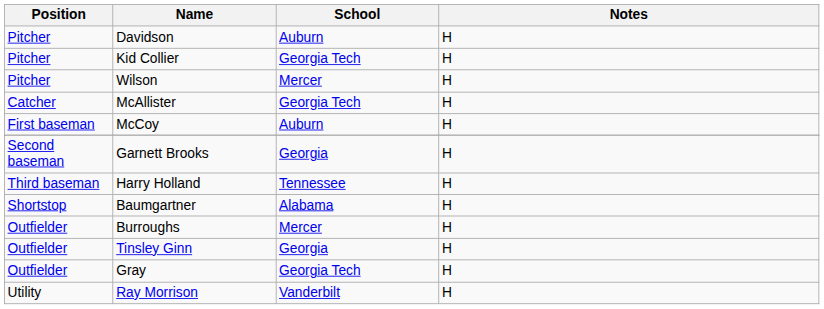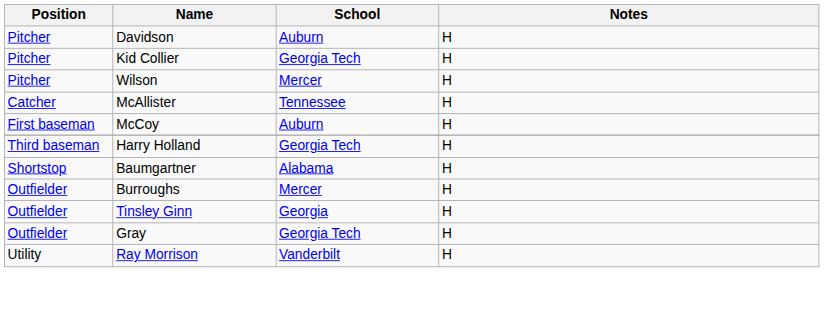 <table class="wikitable sortable" style="width:75%;">
 <tr>
 <th width=10%>Position</th>
 <th width=15%>Name</th>
 <th width=15%>School</th>
 <th width=35% class="unsortable">Notes</th>
 </tr>
 <tr>
 <td><a href='#'>Pitcher</a></td>
 <td>Davidson</td>
 <td><a href='#'>Auburn</a></td>
 <td>H</td>
 </tr>
 <tr>
 <td><a href='#'>Pitcher</a></td>
 <td>Kid Collier</td>
 <td><a href='#'>Georgia Tech</a></td>
 <td>H</td>
 </tr>
 <tr>
 <td><a href='#'>Pitcher</a></td>
 <td>Wilson</td>
 <td><a href='#'>Mercer</a></td>
 <td>H</td>
 </tr>
 <tr>
 <td><a href='#'>Catcher</a></td>
 <td>McAllister</td>
-<td><a href='#'>Georgia Tech</a></td>
+<td><a href='#'>Tennessee</a></td>
 <td>H</td>
 </tr>
 <tr>
 <td><a href='#'>First baseman</a></td>
 <td>McCoy</td>
 <td><a href='#'>Auburn</a></td>
 <td>H</td>
 </tr>
 <tr>
 </tr>
 <tr>
-<td><a href='#'>Second baseman</a></td>
-<td>Garnett Brooks</td>
-<td><a href='#'>Georgia</a></td>
-<td>H</td>
-</tr>
-<tr>
 <td><a href='#'>Third baseman</a></td>
 <td>Harry Holland</td>
-<td><a href='#'>Tennessee</a></td>
+<td><a href='#'>Georgia Tech</a></td>
 <td>H</td>
 </tr>
 <tr>
 <td><a href='#'>Shortstop</a></td>
 <td>Baumgartner</td>
 <td><a href='#'>Alabama</a></td>
 <td>H</td>
 </tr>
 <tr>
 <td><a href='#'>Outfielder</a></td>
 <td>Burroughs</td>
 <td><a href='#'>Mercer</a></td>
 <td>H</td>
 </tr>
 <tr>
 <td><a href='#'>Outfielder</a></td>
 <td><a href='#'>Tinsley Ginn</a></td>
 <td><a href='#'>Georgia</a></td>
 <td>H</td>
 </tr>
 <tr>
 <td><a href='#'>Outfielder</a></td>
 <td>Gray</td>
 <td><a href='#'>Georgia Tech</a></td>
 <td>H</td>
 </tr>
 <tr>
 <td>Utility</td>
 <td><a href='#'>Ray Morrison</a></td>
 <td><a href='#'>Vanderbilt</a></td>
 <td>H</td>
 </tr>
 </table>
